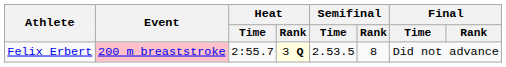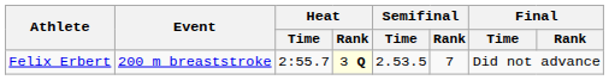 <table class=wikitable style="font-size:90%;">
 <tr>
 <th rowspan=2>Athlete</th>
 <th rowspan=2>Event</th>
 <th colspan=2>Heat</th>
 <th colspan=2>Semifinal</th>
 <th colspan=2>Final</th>
 </tr>
 <tr style="font-size:95%">
 <th>Time</th>
 <th>Rank</th>
 <th>Time</th>
 <th>Rank</th>
 <th>Time</th>
 <th>Rank</th>
 </tr>
 <tr align=center>
 <td align=left><a href='#'>Felix Erbert</a></td>
-<td align=left style="background: pink;"><a href='#'>200 m breaststroke</a></td>
+<td align=left><a href='#'>200 m breaststroke</a></td>
 <td>2:55.7</td>
 <td style="background: lightyellow;">3 <strong>Q</strong></td>
 <td>2.53.5</td>
-<td>8</td>
+<td>7</td>
 <td colspan=2>Did not advance</td>
 </tr>
 </table>
